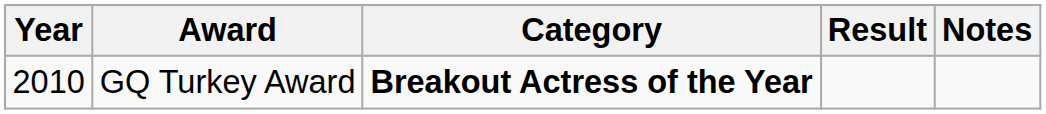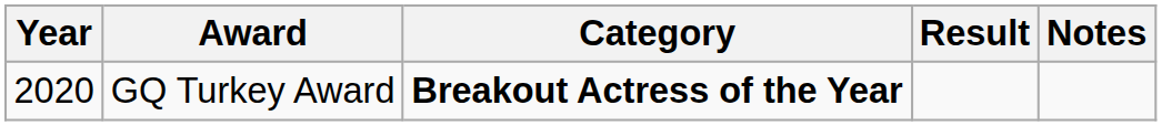 <table class="wikitable">
 <tr>
 <th>Year</th>
 <th>Award</th>
 <th>Category</th>
 <th>Result</th>
 <th>Notes</th>
 </tr>
 <tr>
-<td>2010</td>
+<td>2020</td>
 <td>GQ Turkey Award</td>
 <td><strong>Breakout Actress of the Year</strong></td>
 <td></td>
 <td></td>
 </tr>
 </table>
